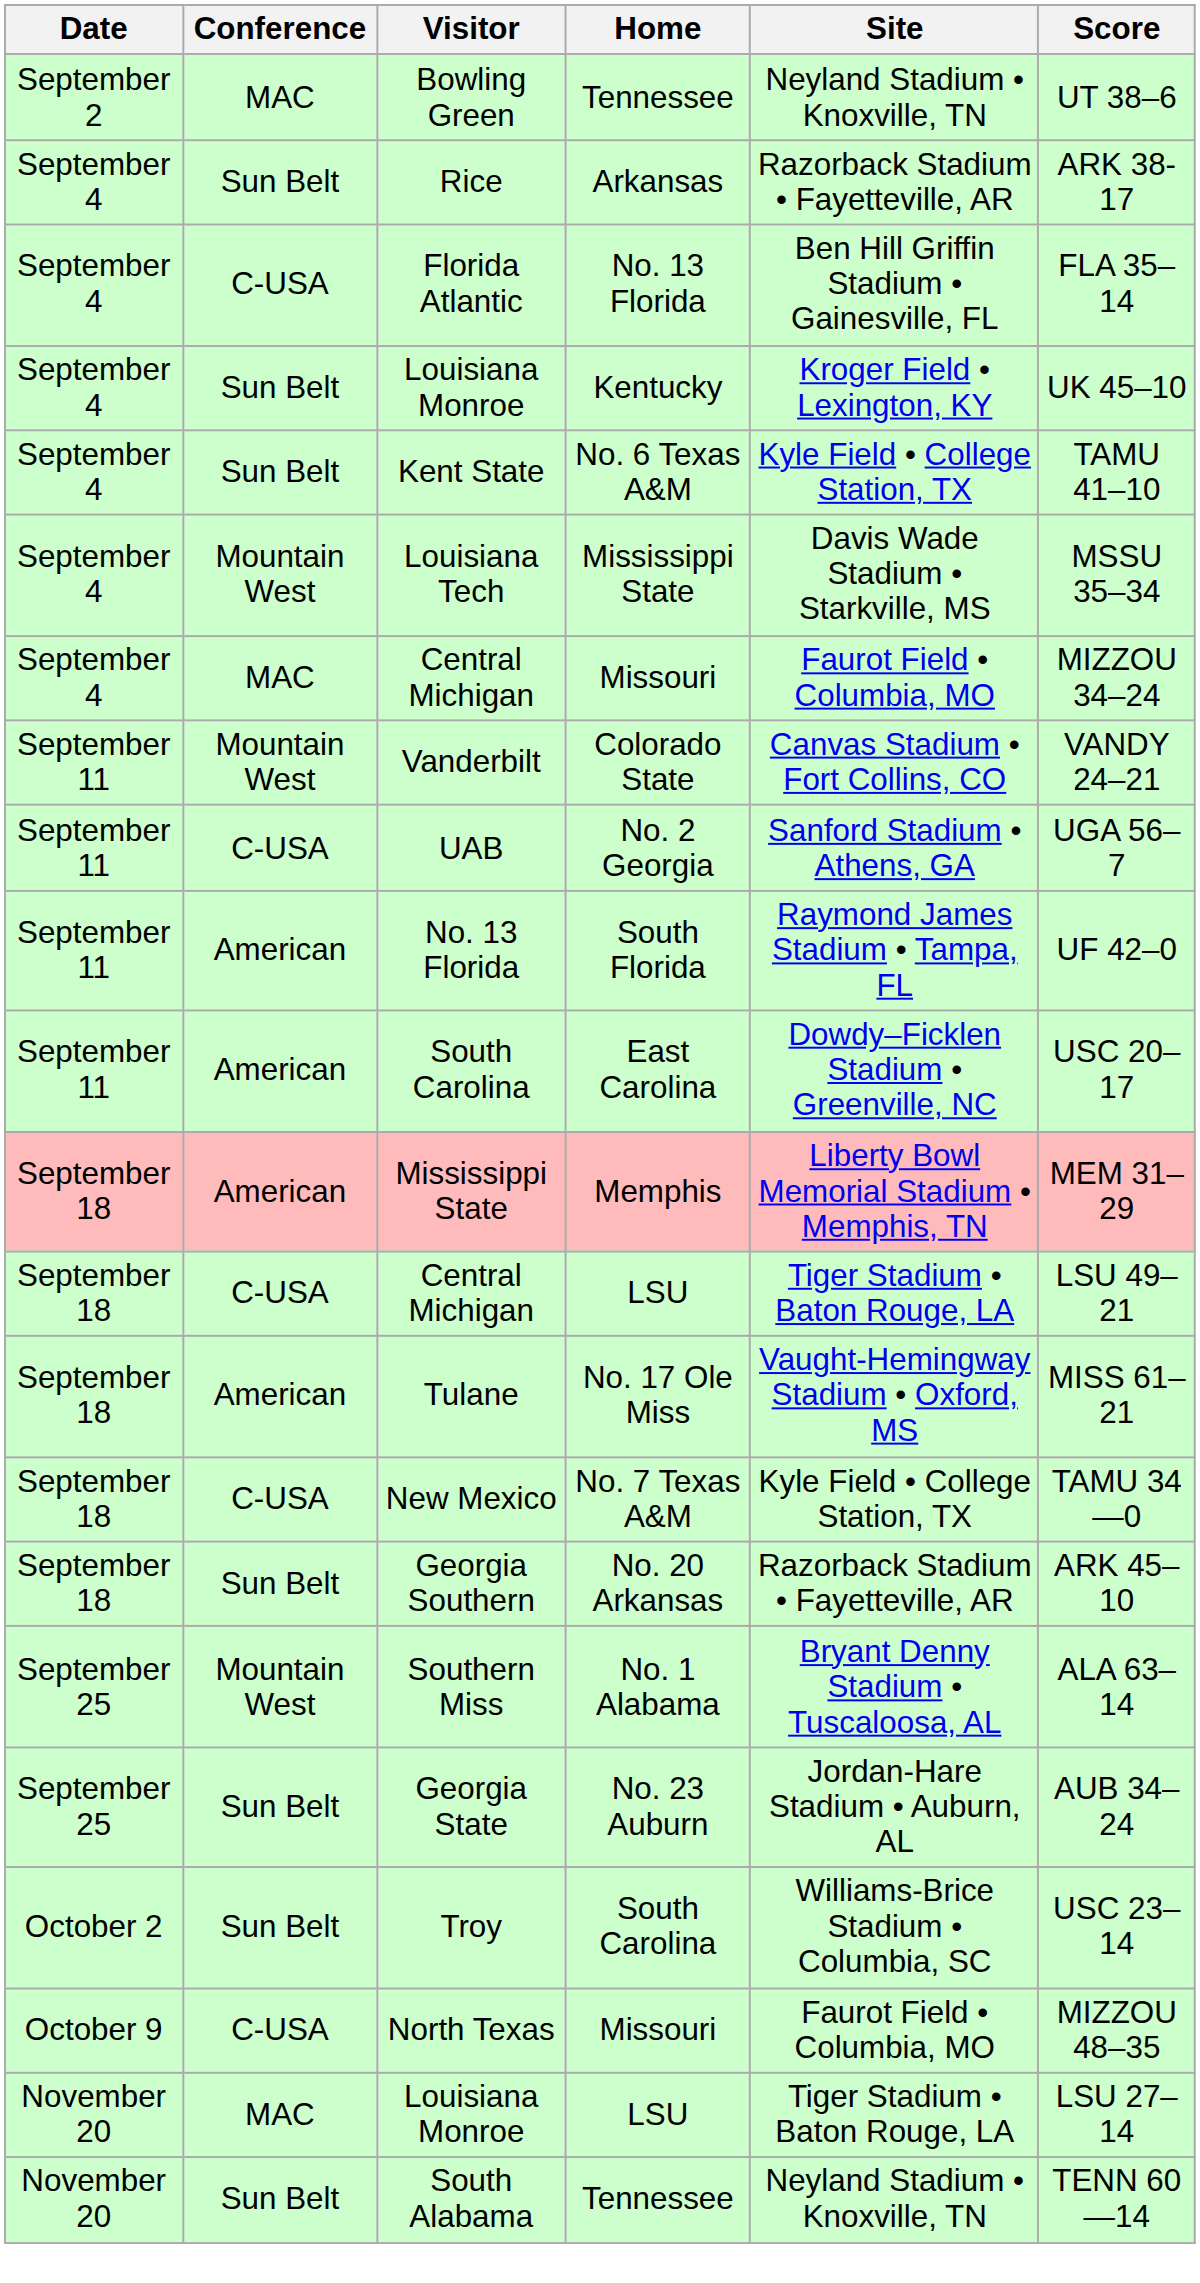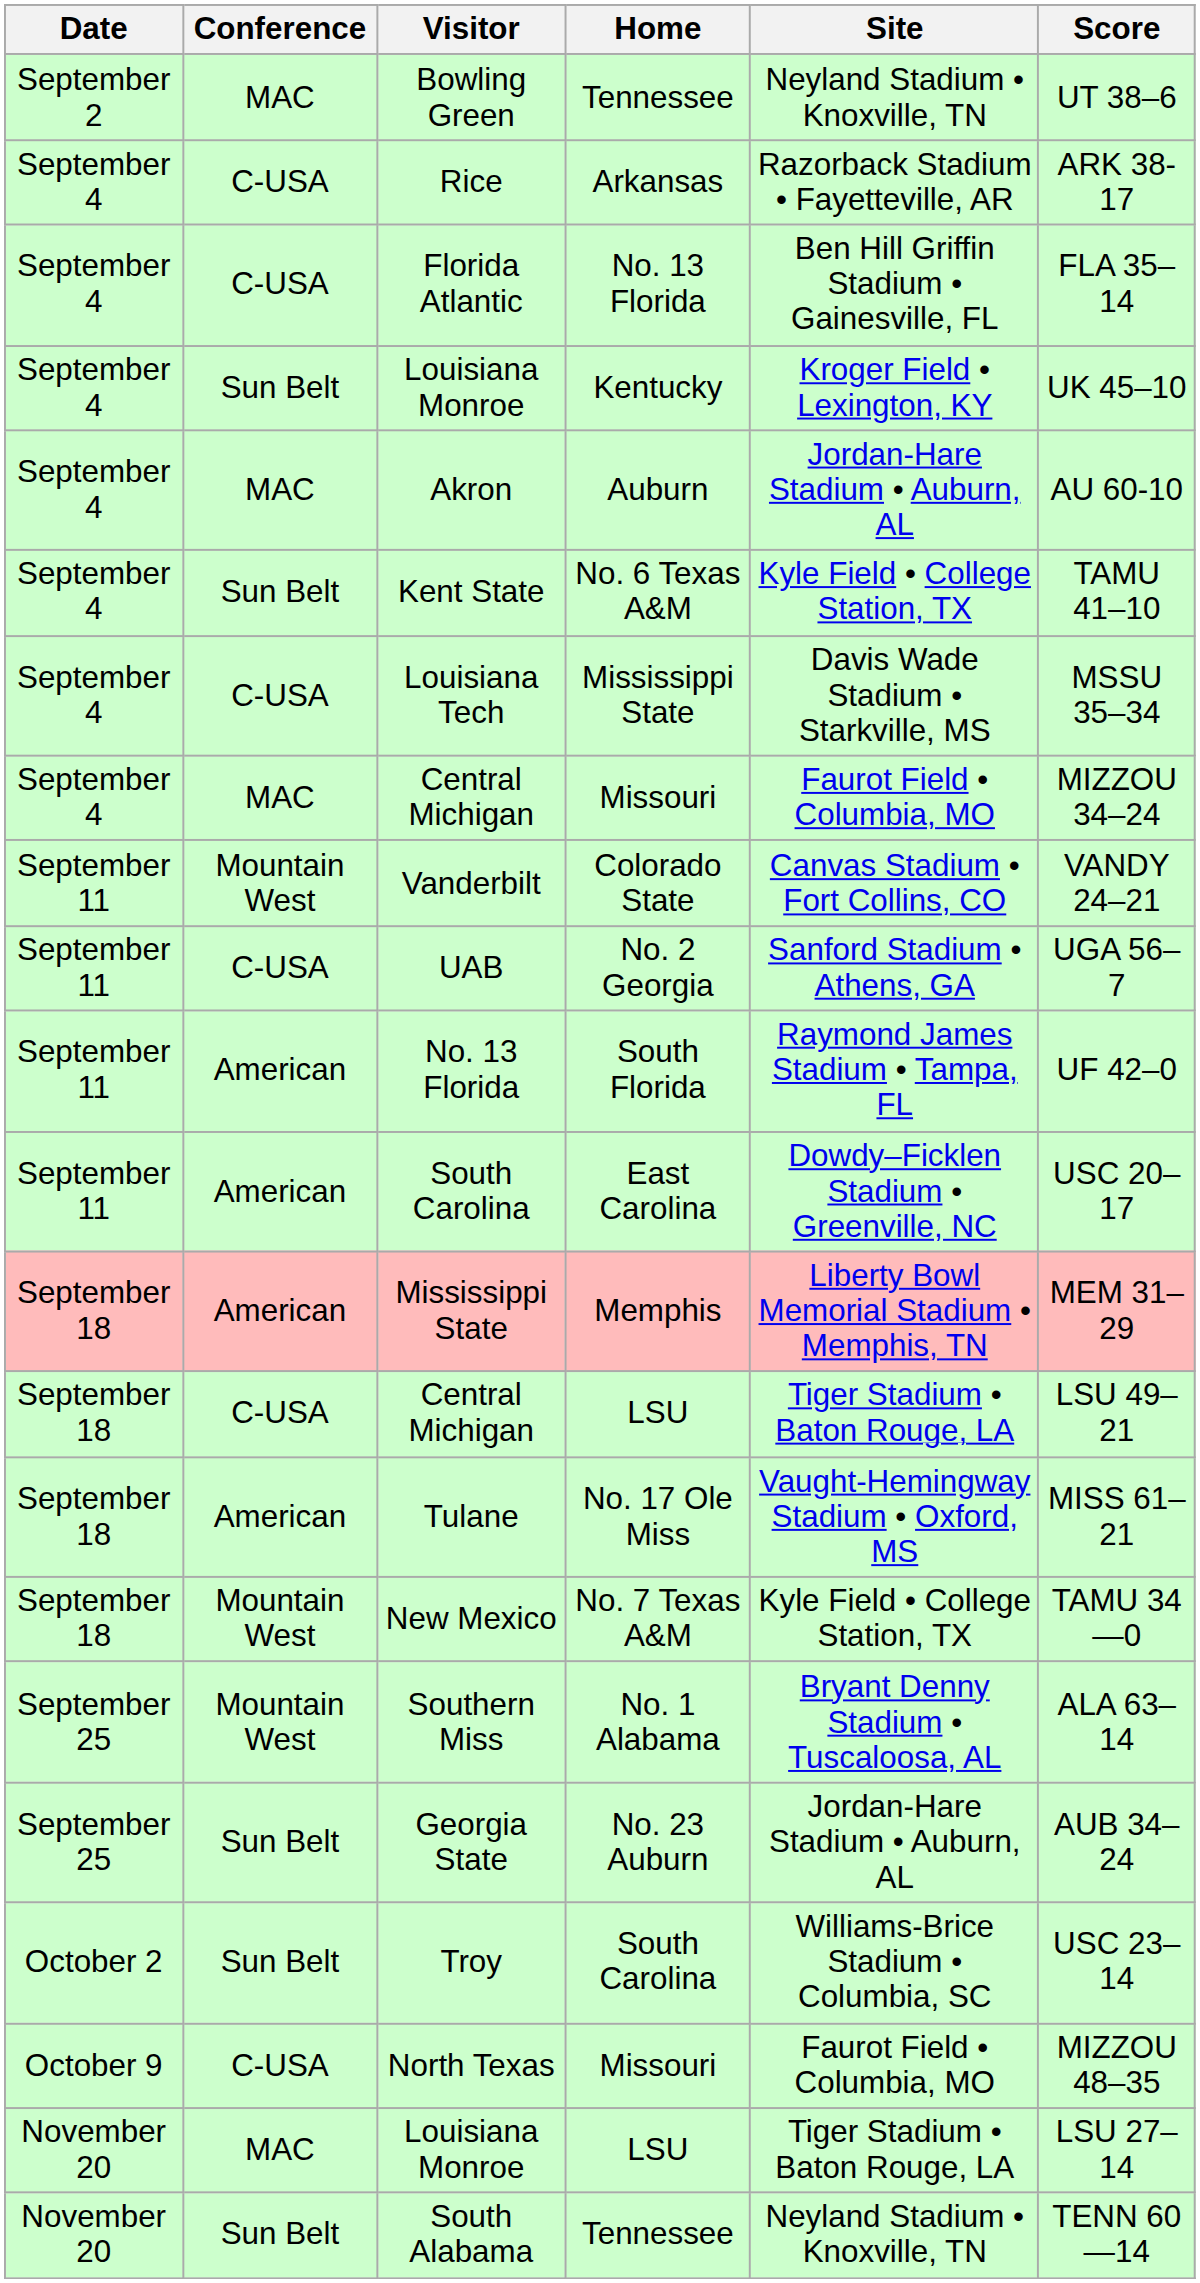 <table class="wikitable" style="text-align:center">
 <tr>
 <th>Date</th>
 <th>Conference</th>
 <th>Visitor</th>
 <th>Home</th>
 <th>Site</th>
 <th>Score</th>
 </tr>
 <tr style="background:#ccffcc;">
 <td>September 2</td>
 <td>MAC</td>
 <td>Bowling Green</td>
 <td>Tennessee</td>
 <td>Neyland Stadium • Knoxville, TN</td>
 <td>UT 38–6</td>
 </tr>
 <tr style="background:#ccffcc;">
 <td>September 4</td>
-<td>Sun Belt</td>
+<td>C-USA</td>
 <td>Rice</td>
 <td>Arkansas</td>
 <td>Razorback Stadium • Fayetteville, AR</td>
 <td>ARK 38-17</td>
 </tr>
 <tr style="background:#ccffcc;">
 <td>September 4</td>
 <td>C-USA</td>
 <td>Florida Atlantic</td>
 <td>No. 13 Florida</td>
 <td>Ben Hill Griffin Stadium • Gainesville, FL</td>
 <td>FLA 35–14</td>
 </tr>
 <tr style="background:#ccffcc;">
 <td>September 4</td>
 <td>Sun Belt</td>
 <td>Louisiana Monroe</td>
 <td>Kentucky</td>
 <td><a href='#'>Kroger Field</a> • <a href='#'>Lexington, KY</a></td>
 <td>UK 45–10</td>
 </tr>
 <tr style="background:#ccffcc;">
 <td>September 4</td>
+<td>MAC</td>
+<td>Akron</td>
+<td>Auburn</td>
+<td><a href='#'>Jordan-Hare Stadium</a> • <a href='#'>Auburn, AL</a></td>
+<td>AU 60-10</td>
+</tr>
+<tr style="background:#ccffcc;">
+<td>September 4</td>
 <td>Sun Belt</td>
 <td>Kent State</td>
 <td>No. 6 Texas A&M</td>
 <td><a href='#'>Kyle Field</a> • <a href='#'>College Station, TX</a></td>
 <td>TAMU 41–10</td>
 </tr>
 <tr style="background:#ccffcc;">
 <td>September 4</td>
-<td>Mountain West</td>
+<td>C-USA</td>
 <td>Louisiana Tech</td>
 <td>Mississippi State</td>
 <td>Davis Wade Stadium • Starkville, MS</td>
 <td>MSSU 35–34</td>
 </tr>
 <tr style="background:#ccffcc;">
 <td>September 4</td>
 <td>MAC</td>
 <td>Central Michigan</td>
 <td>Missouri</td>
 <td><a href='#'>Faurot Field</a> • <a href='#'>Columbia, MO</a></td>
 <td>MIZZOU 34–24</td>
 </tr>
 <tr style="background:#ccffcc;">
 <td>September 11</td>
 <td>Mountain West</td>
 <td>Vanderbilt</td>
 <td>Colorado State</td>
 <td><a href='#'>Canvas Stadium</a> • <a href='#'>Fort Collins, CO</a></td>
 <td>VANDY 24–21</td>
 </tr>
 <tr style="background:#ccffcc;">
 <td>September 11</td>
 <td>C-USA</td>
 <td>UAB</td>
 <td>No. 2 Georgia</td>
 <td><a href='#'>Sanford Stadium</a> • <a href='#'>Athens, GA</a></td>
 <td>UGA 56–7</td>
 </tr>
 <tr style="background:#ccffcc;">
 <td>September 11</td>
 <td>American</td>
 <td>No. 13 Florida</td>
 <td>South Florida</td>
 <td><a href='#'>Raymond James Stadium</a> • <a href='#'>Tampa, FL</a></td>
 <td>UF 42–0</td>
 </tr>
 <tr style="background:#ccffcc;">
 <td>September 11</td>
 <td>American</td>
 <td>South Carolina</td>
 <td>East Carolina</td>
 <td><a href='#'>Dowdy–Ficklen Stadium</a> • <a href='#'>Greenville, NC</a></td>
 <td>USC 20–17</td>
 </tr>
 <tr style="background:#fbb;">
 <td>September 18</td>
 <td>American</td>
 <td>Mississippi State</td>
 <td>Memphis</td>
 <td><a href='#'>Liberty Bowl Memorial Stadium</a> • <a href='#'>Memphis, TN</a></td>
 <td>MEM 31–29</td>
 </tr>
 <tr style="background:#ccffcc;">
 <td>September 18</td>
 <td>C-USA</td>
 <td>Central Michigan</td>
 <td>LSU</td>
 <td><a href='#'>Tiger Stadium</a>  • <a href='#'>Baton Rouge, LA</a></td>
 <td>LSU 49–21</td>
 </tr>
 <tr style="background:#ccffcc;">
 <td>September 18</td>
 <td>American</td>
 <td>Tulane</td>
 <td>No. 17 Ole Miss</td>
 <td><a href='#'>Vaught-Hemingway Stadium</a> • <a href='#'>Oxford, MS</a></td>
 <td>MISS 61–21</td>
 </tr>
 <tr style="background:#ccffcc;">
 <td>September 18</td>
-<td>C-USA</td>
+<td>Mountain West</td>
 <td>New Mexico</td>
 <td>No. 7 Texas A&M</td>
 <td>Kyle Field • College Station, TX</td>
 <td>TAMU 34—0</td>
-</tr>
-<tr style="background:#ccffcc;">
-<td>September 18</td>
-<td>Sun Belt</td>
-<td>Georgia Southern</td>
-<td>No. 20 Arkansas</td>
-<td>Razorback Stadium • Fayetteville, AR</td>
-<td>ARK 45–10</td>
 </tr>
 <tr style="background:#ccffcc;">
 <td>September 25</td>
 <td>Mountain West</td>
 <td>Southern Miss</td>
 <td>No. 1 Alabama</td>
 <td><a href='#'>Bryant Denny Stadium</a> • <a href='#'>Tuscaloosa, AL</a></td>
 <td>ALA 63–14</td>
 </tr>
 <tr style="background:#ccffcc;">
 <td>September 25</td>
 <td>Sun Belt</td>
 <td>Georgia State</td>
 <td>No. 23 Auburn</td>
 <td>Jordan-Hare Stadium • Auburn, AL</td>
 <td>AUB 34–24</td>
 </tr>
 <tr style="background:#ccffcc;">
 <td>October 2</td>
 <td>Sun Belt</td>
 <td>Troy</td>
 <td>South Carolina</td>
 <td>Williams-Brice Stadium • Columbia, SC</td>
 <td>USC 23–14</td>
 </tr>
 <tr style="background:#ccffcc;">
 <td>October 9</td>
 <td>C-USA</td>
 <td>North Texas</td>
 <td>Missouri</td>
 <td>Faurot Field • Columbia, MO</td>
 <td>MIZZOU 48–35</td>
 </tr>
 <tr style="background:#ccffcc;">
 <td>November 20</td>
 <td>MAC</td>
 <td>Louisiana Monroe</td>
 <td>LSU</td>
 <td>Tiger Stadium • Baton Rouge, LA</td>
 <td>LSU 27–14</td>
 </tr>
 <tr style="background:#ccffcc;">
 <td>November 20</td>
 <td>Sun Belt</td>
 <td>South Alabama</td>
 <td>Tennessee</td>
 <td>Neyland Stadium • Knoxville, TN</td>
 <td>TENN 60—14</td>
 </tr>
 <tr>
 </tr>
 </table>
